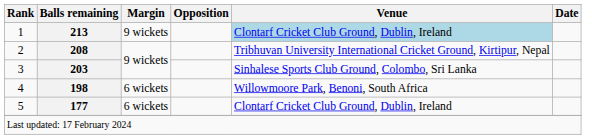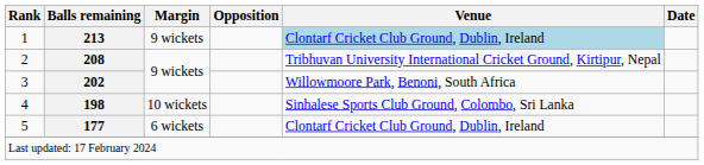 <table class="wikitable plainrowheaders sortable">
 <tr>
 <th scope=col>Rank</th>
 <th scope=col>Balls remaining</th>
 <th scope=col>Margin</th>
 <th scope=col>Opposition</th>
 <th scope=col>Venue</th>
 <th scope=col>Date</th>
 </tr>
 <tr>
 <td align=center>1</td>
 <th scope=row style=text-align:center;>213</th>
 <td scope=row style=text-align:center;>9 wickets</td>
 <td></td>
 <td style="background: lightblue;"><a href='#'>Clontarf Cricket Club Ground</a>, <a href='#'>Dublin</a>, Ireland</td>
 <td></td>
 </tr>
 <tr>
 <td align=center>2</td>
 <th scope=row style=text-align:center;>208</th>
 <td scope=row style=text-align:center; rowspan=2>9 wickets</td>
 <td></td>
 <td><a href='#'>Tribhuvan University International Cricket Ground</a>, <a href='#'>Kirtipur</a>, Nepal</td>
 <td></td>
 </tr>
 <tr>
 <td align=center>3</td>
-<th scope=row style=text-align:center;>203</th>
+<th scope=row style=text-align:center;>202</th>
 <td></td>
-<td><a href='#'>Sinhalese Sports Club Ground</a>, <a href='#'>Colombo</a>, Sri Lanka</td>
+<td><a href='#'>Willowmoore Park</a>, <a href='#'>Benoni</a>, South Africa</td>
 <td></td>
 </tr>
 <tr>
 <td align=center>4</td>
 <th scope=row style=text-align:center;>198</th>
-<td scope=row style=text-align:center;>6 wickets</td>
+<td scope=row style=text-align:center;>10 wickets</td>
 <td></td>
-<td><a href='#'>Willowmoore Park</a>, <a href='#'>Benoni</a>, South Africa</td>
+<td><a href='#'>Sinhalese Sports Club Ground</a>, <a href='#'>Colombo</a>, Sri Lanka</td>
 <td></td>
 </tr>
 <tr>
 <td align=center>5</td>
 <th scope=row style=text-align:center;>177</th>
 <td scope=row style=text-align:center;>6 wickets</td>
 <td></td>
 <td><a href='#'>Clontarf Cricket Club Ground</a>, <a href='#'>Dublin</a>, Ireland</td>
 <td></td>
 </tr>
 <tr>
 </tr>
 <tr class=sortbottom>
 <td colspan=6><small>Last updated: 17 February 2024</small></td>
 </tr>
 </table>
